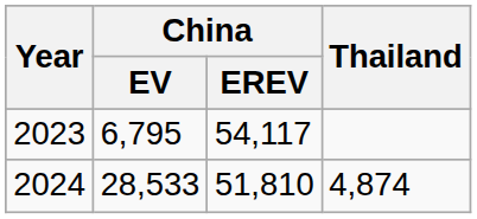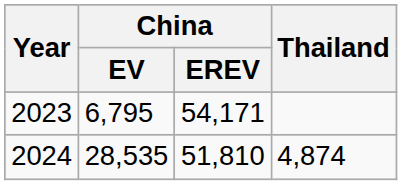 <table class="wikitable">
 <tr>
 <th rowspan="2">Year</th>
 <th colspan="2">China</th>
 <th rowspan="2">Thailand</th>
 </tr>
 <tr>
 <th>EV</th>
 <th>EREV</th>
 </tr>
 <tr>
 <td>2023</td>
 <td>6,795</td>
-<td>54,117</td>
+<td>54,171</td>
 <td></td>
 </tr>
 <tr>
 <td>2024</td>
-<td>28,533</td>
+<td>28,535</td>
 <td>51,810</td>
 <td>4,874</td>
 </tr>
 </table>
